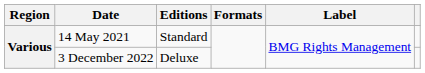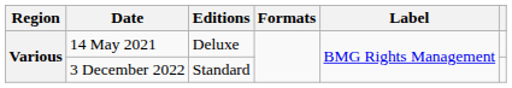 <table class="wikitable plainrowheaders">
 <tr>
 <th scope="col">Region</th>
 <th scope="col">Date</th>
 <th scope="col">Editions</th>
 <th scope="col">Formats</th>
 <th scope="col">Label</th>
 <th scope="col"></th>
 </tr>
 <tr>
 <th rowspan="2" scope="row">Various</th>
 <td>14 May 2021</td>
-<td>Standard</td>
+<td>Deluxe</td>
 <td rowspan="2"></td>
 <td rowspan="2"><a href='#'>BMG Rights Management</a></td>
 <td style="text-align:center;"></td>
 </tr>
 <tr>
 <td>3 December 2022</td>
-<td>Deluxe</td>
+<td>Standard</td>
 <td style="text-align:center;"></td>
 </tr>
 </table>
